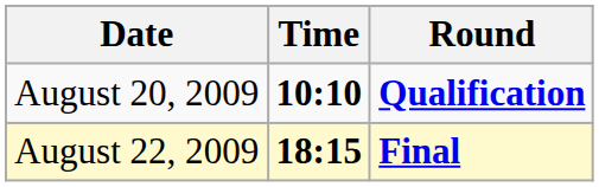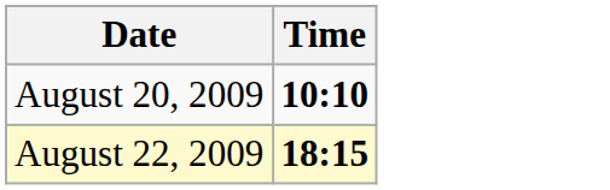 <table class="wikitable">
 <tr>
 <th>Date</th>
 <th>Time</th>
-<th>Round</th>
 </tr>
 <tr>
 <td>August 20, 2009</td>
 <td><strong>10:10</strong></td>
-<td><strong><a href='#'>Qualification</a></strong></td>
 </tr>
 <tr style=background:lemonchiffon>
 <td>August 22, 2009</td>
 <td><strong>18:15</strong></td>
-<td><strong><a href='#'>Final</a></strong></td>
 </tr>
 </table>
